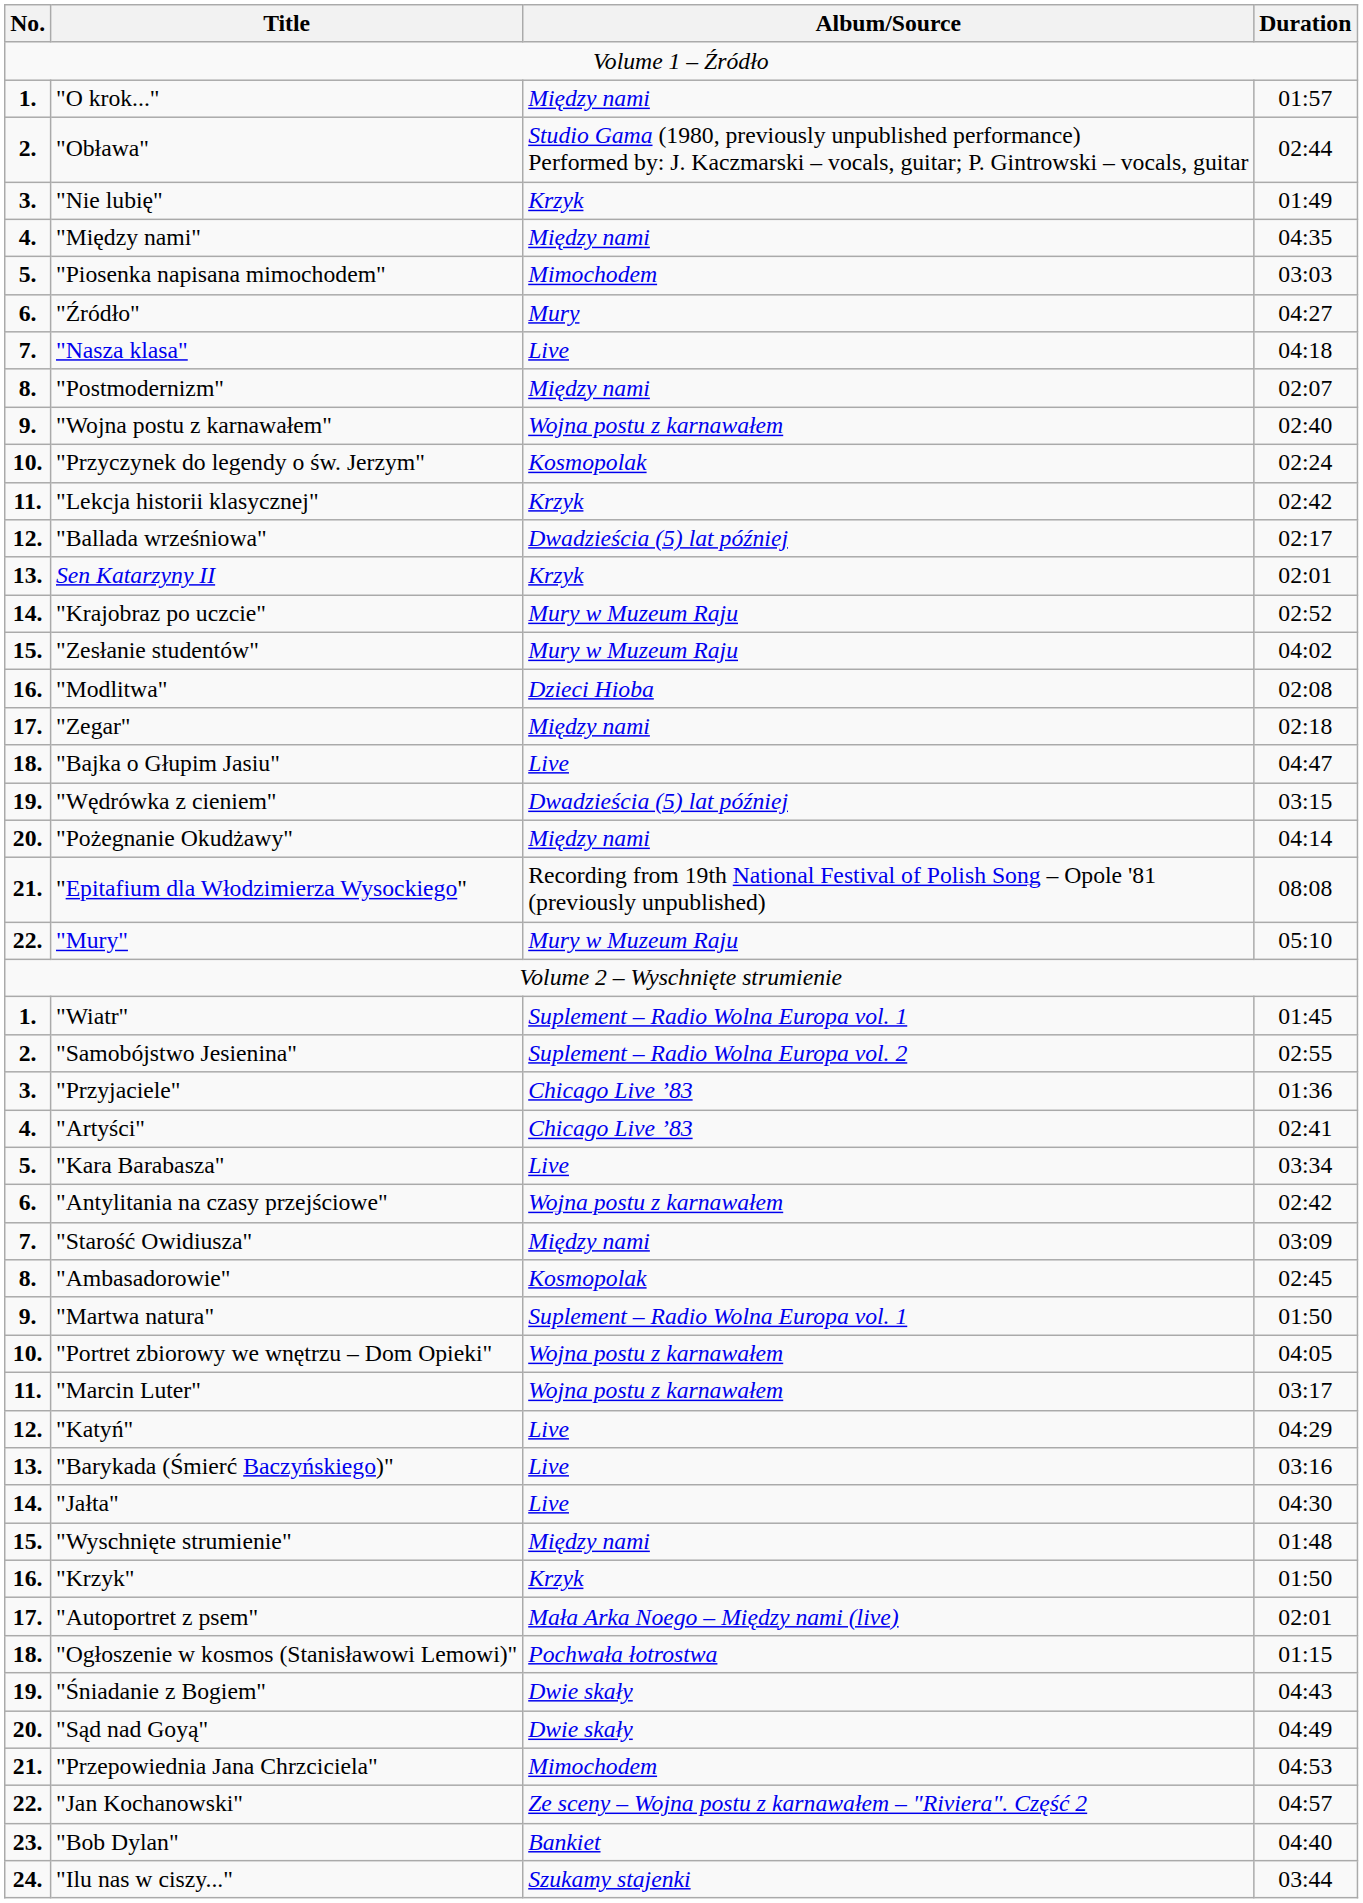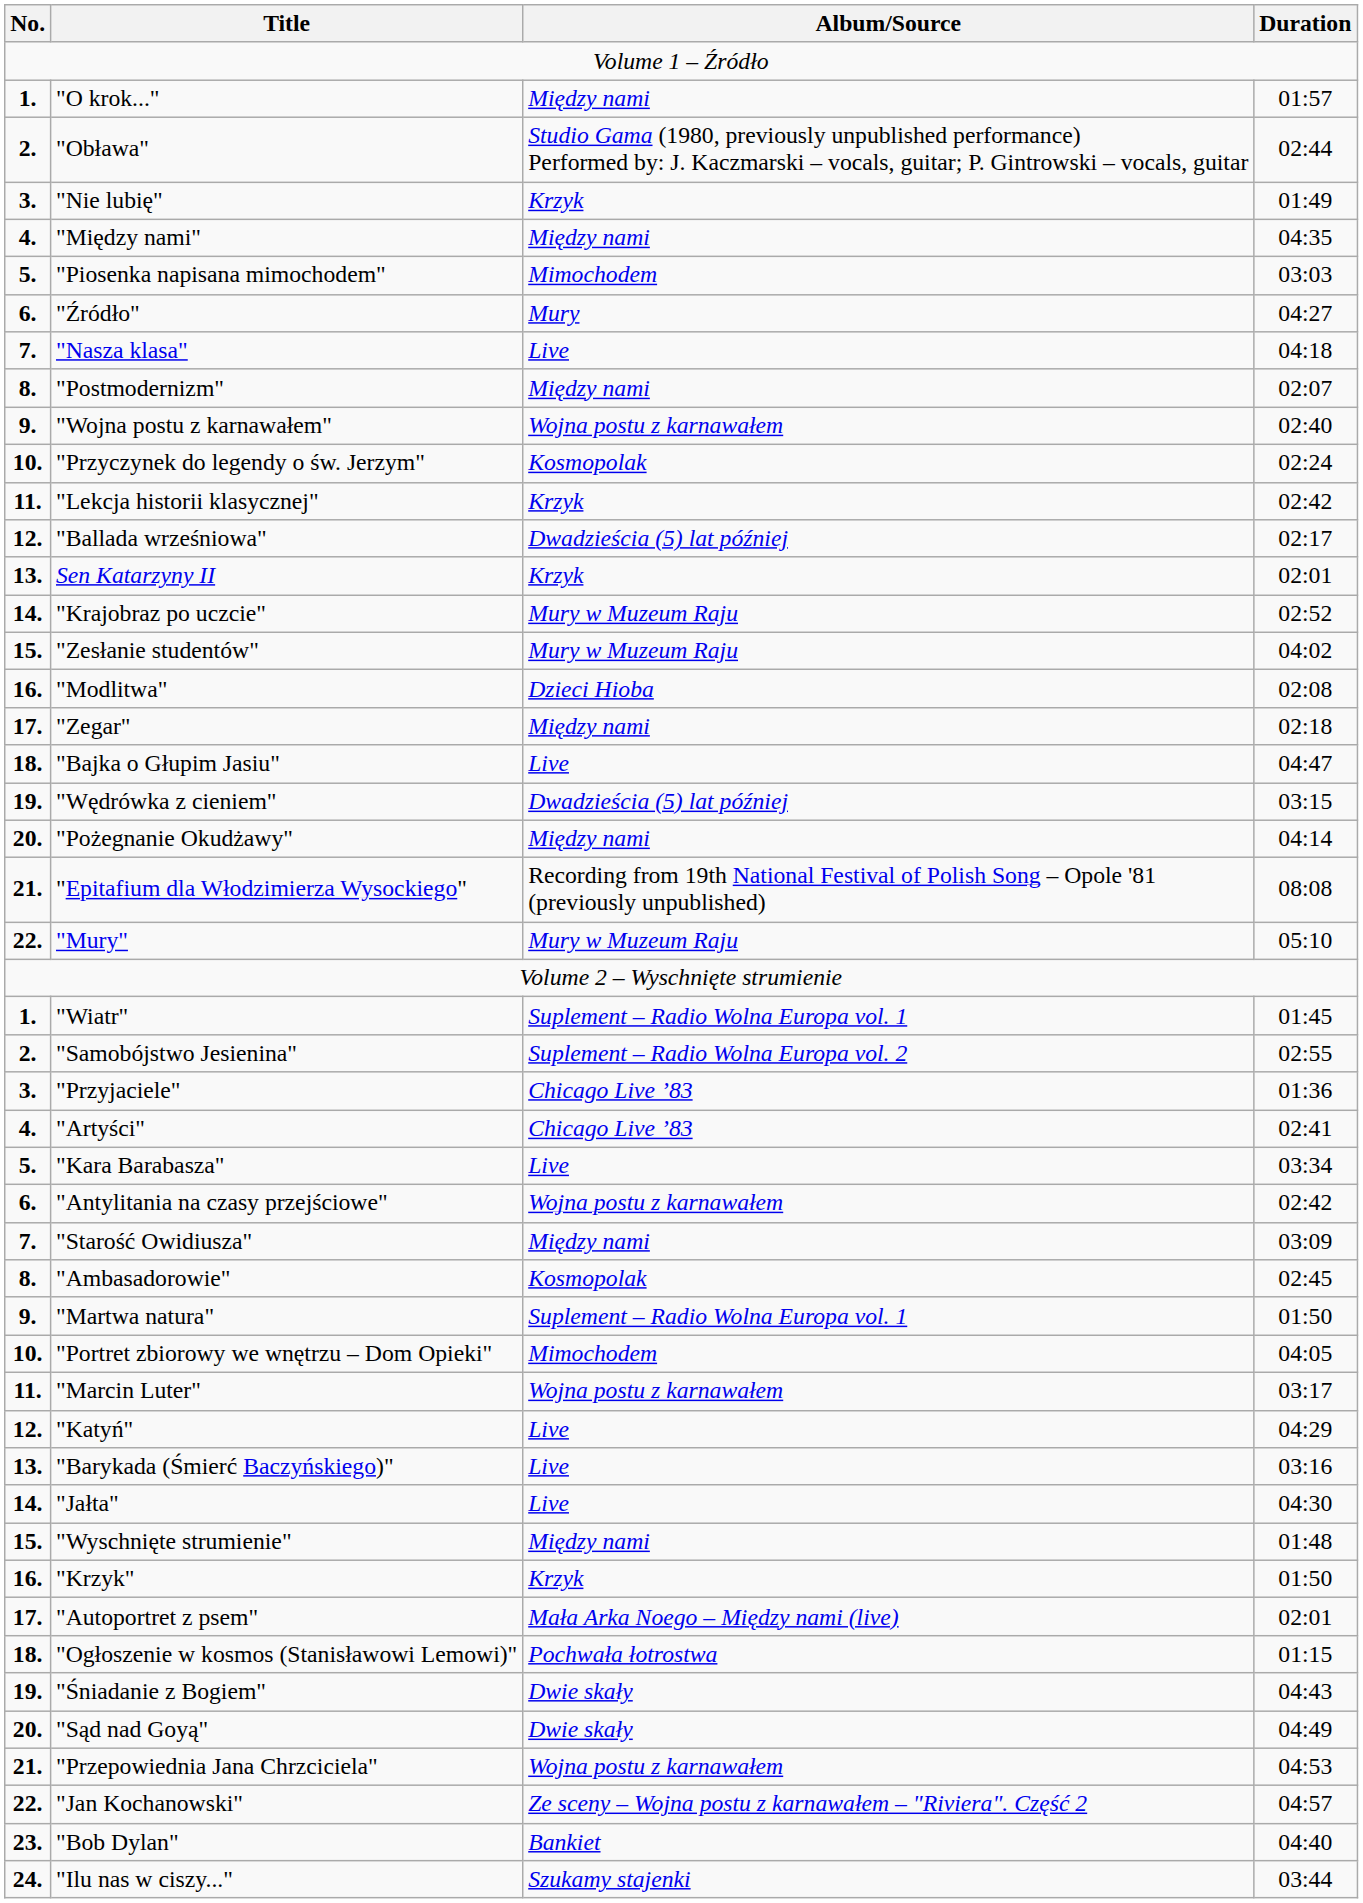 <table class="wikitable">
 <tr>
 <th>No.</th>
 <th>Title</th>
 <th>Album/Source</th>
 <th>Duration</th>
 </tr>
 <tr>
 <td colspan="4" style="text-align:center"><em>Volume 1 – Źródło</em></td>
 </tr>
 <tr>
 <td style="text-align:center"><strong>1.</strong></td>
 <td>"O krok..."</td>
 <td><em><a href='#'>Między nami</a></em></td>
 <td style="text-align:center">01:57</td>
 </tr>
 <tr>
 <td style="text-align:center"><strong>2.</strong></td>
 <td>"Obława"</td>
 <td><em><a href='#'>Studio Gama</a></em> (1980, previously unpublished performance)<br>Performed by: J. Kaczmarski – vocals, guitar; P. Gintrowski – vocals, guitar</td>
 <td style="text-align:center">02:44</td>
 </tr>
 <tr>
 <td style="text-align:center"><strong>3.</strong></td>
 <td>"Nie lubię"</td>
 <td><em><a href='#'>Krzyk</a></em></td>
 <td style="text-align:center">01:49</td>
 </tr>
 <tr>
 <td style="text-align:center"><strong>4.</strong></td>
 <td>"Między nami"</td>
 <td><em><a href='#'>Między nami</a></em></td>
 <td style="text-align:center">04:35</td>
 </tr>
 <tr>
 <td style="text-align:center"><strong>5.</strong></td>
 <td>"Piosenka napisana mimochodem"</td>
 <td><em><a href='#'>Mimochodem</a></em></td>
 <td style="text-align:center">03:03</td>
 </tr>
 <tr>
 <td style="text-align:center"><strong>6.</strong></td>
 <td>"Źródło"</td>
 <td><em><a href='#'>Mury</a></em></td>
 <td style="text-align:center">04:27</td>
 </tr>
 <tr>
 <td style="text-align:center"><strong>7.</strong></td>
 <td><a href='#'>"Nasza klasa"</a></td>
 <td><em><a href='#'>Live</a></em></td>
 <td style="text-align:center">04:18</td>
 </tr>
 <tr>
 <td style="text-align:center"><strong>8.</strong></td>
 <td>"Postmodernizm"</td>
 <td><em><a href='#'>Między nami</a></em></td>
 <td style="text-align:center">02:07</td>
 </tr>
 <tr>
 <td style="text-align:center"><strong>9.</strong></td>
 <td>"Wojna postu z karnawałem"</td>
 <td><em><a href='#'>Wojna postu z karnawałem</a></em></td>
 <td style="text-align:center">02:40</td>
 </tr>
 <tr>
 <td style="text-align:center"><strong>10.</strong></td>
 <td>"Przyczynek do legendy o św. Jerzym"</td>
 <td><em><a href='#'>Kosmopolak</a></em></td>
 <td style="text-align:center">02:24</td>
 </tr>
 <tr>
 <td style="text-align:center"><strong>11.</strong></td>
 <td>"Lekcja historii klasycznej"</td>
 <td><em><a href='#'>Krzyk</a></em></td>
 <td style="text-align:center">02:42</td>
 </tr>
 <tr>
 <td style="text-align:center"><strong>12.</strong></td>
 <td>"Ballada wrześniowa"</td>
 <td><em><a href='#'>Dwadzieścia (5) lat później</a></em></td>
 <td style="text-align:center">02:17</td>
 </tr>
 <tr>
 <td style="text-align:center"><strong>13.</strong></td>
 <td><em><a href='#'>Sen Katarzyny II</a></em></td>
 <td><em><a href='#'>Krzyk</a></em></td>
 <td style="text-align:center">02:01</td>
 </tr>
 <tr>
 <td style="text-align:center"><strong>14.</strong></td>
 <td>"Krajobraz po uczcie"</td>
 <td><em><a href='#'>Mury w Muzeum Raju</a></em></td>
 <td style="text-align:center">02:52</td>
 </tr>
 <tr>
 <td style="text-align:center"><strong>15.</strong></td>
 <td>"Zesłanie studentów"</td>
 <td><em><a href='#'>Mury w Muzeum Raju</a></em></td>
 <td style="text-align:center">04:02</td>
 </tr>
 <tr>
 <td style="text-align:center"><strong>16.</strong></td>
 <td>"Modlitwa"</td>
 <td><em><a href='#'>Dzieci Hioba</a></em></td>
 <td style="text-align:center">02:08</td>
 </tr>
 <tr>
 <td style="text-align:center"><strong>17.</strong></td>
 <td>"Zegar"</td>
 <td><em><a href='#'>Między nami</a></em></td>
 <td style="text-align:center">02:18</td>
 </tr>
 <tr>
 <td style="text-align:center"><strong>18.</strong></td>
 <td>"Bajka o Głupim Jasiu"</td>
 <td><em><a href='#'>Live</a></em></td>
 <td style="text-align:center">04:47</td>
 </tr>
 <tr>
 <td style="text-align:center"><strong>19.</strong></td>
 <td>"Wędrówka z cieniem"</td>
 <td><em><a href='#'>Dwadzieścia (5) lat później</a></em></td>
 <td style="text-align:center">03:15</td>
 </tr>
 <tr>
 <td style="text-align:center"><strong>20.</strong></td>
 <td>"Pożegnanie Okudżawy"</td>
 <td><em><a href='#'>Między nami</a></em></td>
 <td style="text-align:center">04:14</td>
 </tr>
 <tr>
 <td style="text-align:center"><strong>21.</strong></td>
 <td>"<a href='#'>Epitafium dla Włodzimierza Wysockiego</a>"</td>
 <td>Recording from 19th <a href='#'>National Festival of Polish Song</a> – Opole '81<br>(previously unpublished)</td>
 <td style="text-align:center">08:08</td>
 </tr>
 <tr>
 <td style="text-align:center"><strong>22.</strong></td>
 <td><a href='#'>"Mury"</a></td>
 <td><em><a href='#'>Mury w Muzeum Raju</a></em></td>
 <td style="text-align:center">05:10</td>
 </tr>
 <tr>
 <td colspan="4" style="text-align:center"><em>Volume 2 – Wyschnięte strumienie</em></td>
 </tr>
 <tr>
 <td style="text-align:center"><strong>1.</strong></td>
 <td>"Wiatr"</td>
 <td><em><a href='#'>Suplement – Radio Wolna Europa vol. 1</a></em></td>
 <td style="text-align:center">01:45</td>
 </tr>
 <tr>
 <td style="text-align:center"><strong>2.</strong></td>
 <td>"Samobójstwo Jesienina"</td>
 <td><em><a href='#'>Suplement – Radio Wolna Europa vol. 2</a></em></td>
 <td style="text-align:center">02:55</td>
 </tr>
 <tr>
 <td style="text-align:center"><strong>3.</strong></td>
 <td>"Przyjaciele"</td>
 <td><em><a href='#'>Chicago Live ’83</a></em></td>
 <td style="text-align:center">01:36</td>
 </tr>
 <tr>
 <td style="text-align:center"><strong>4.</strong></td>
 <td>"Artyści"</td>
 <td><em><a href='#'>Chicago Live ’83</a></em></td>
 <td style="text-align:center">02:41</td>
 </tr>
 <tr>
 <td style="text-align:center"><strong>5.</strong></td>
 <td>"Kara Barabasza"</td>
 <td><em><a href='#'>Live</a></em></td>
 <td style="text-align:center">03:34</td>
 </tr>
 <tr>
 <td style="text-align:center"><strong>6.</strong></td>
 <td>"Antylitania na czasy przejściowe"</td>
 <td><em><a href='#'>Wojna postu z karnawałem</a></em></td>
 <td style="text-align:center">02:42</td>
 </tr>
 <tr>
 <td style="text-align:center"><strong>7.</strong></td>
 <td>"Starość Owidiusza"</td>
 <td><em><a href='#'>Między nami</a></em></td>
 <td style="text-align:center">03:09</td>
 </tr>
 <tr>
 <td style="text-align:center"><strong>8.</strong></td>
 <td>"Ambasadorowie"</td>
 <td><em><a href='#'>Kosmopolak</a></em></td>
 <td style="text-align:center">02:45</td>
 </tr>
 <tr>
 <td style="text-align:center"><strong>9.</strong></td>
 <td>"Martwa natura"</td>
 <td><em><a href='#'>Suplement – Radio Wolna Europa vol. 1</a></em></td>
 <td style="text-align:center">01:50</td>
 </tr>
 <tr>
 <td style="text-align:center"><strong>10.</strong></td>
 <td>"Portret zbiorowy we wnętrzu – Dom Opieki"</td>
-<td><em><a href='#'>Wojna postu z karnawałem</a></em></td>
+<td><em><a href='#'>Mimochodem</a></em></td>
 <td style="text-align:center">04:05</td>
 </tr>
 <tr>
 <td style="text-align:center"><strong>11.</strong></td>
 <td>"Marcin Luter"</td>
 <td><em><a href='#'>Wojna postu z karnawałem</a></em></td>
 <td style="text-align:center">03:17</td>
 </tr>
 <tr>
 <td style="text-align:center"><strong>12.</strong></td>
 <td>"Katyń"</td>
 <td><em><a href='#'>Live</a></em></td>
 <td style="text-align:center">04:29</td>
 </tr>
 <tr>
 <td style="text-align:center"><strong>13.</strong></td>
 <td>"Barykada (Śmierć <a href='#'>Baczyńskiego</a>)"</td>
 <td><em><a href='#'>Live</a></em></td>
 <td style="text-align:center">03:16</td>
 </tr>
 <tr>
 <td style="text-align:center"><strong>14.</strong></td>
 <td>"Jałta"</td>
 <td><em><a href='#'>Live</a></em></td>
 <td style="text-align:center">04:30</td>
 </tr>
 <tr>
 <td style="text-align:center"><strong>15.</strong></td>
 <td>"Wyschnięte strumienie"</td>
 <td><em><a href='#'>Między nami</a></em></td>
 <td style="text-align:center">01:48</td>
 </tr>
 <tr>
 <td style="text-align:center"><strong>16.</strong></td>
 <td>"Krzyk"</td>
 <td><em><a href='#'>Krzyk</a></em></td>
 <td style="text-align:center">01:50</td>
 </tr>
 <tr>
 <td style="text-align:center"><strong>17.</strong></td>
 <td>"Autoportret z psem"</td>
 <td><em><a href='#'>Mała Arka Noego – Między nami (live)</a></em></td>
 <td style="text-align:center">02:01</td>
 </tr>
 <tr>
 <td style="text-align:center"><strong>18.</strong></td>
 <td>"Ogłoszenie w kosmos (Stanisławowi Lemowi)"</td>
 <td><em><a href='#'>Pochwała łotrostwa</a></em></td>
 <td style="text-align:center">01:15</td>
 </tr>
 <tr>
 <td style="text-align:center"><strong>19.</strong></td>
 <td>"Śniadanie z Bogiem"</td>
 <td><em><a href='#'>Dwie skały</a></em></td>
 <td style="text-align:center">04:43</td>
 </tr>
 <tr>
 <td style="text-align:center"><strong>20.</strong></td>
 <td>"Sąd nad Goyą"</td>
 <td><em><a href='#'>Dwie skały</a></em></td>
 <td style="text-align:center">04:49</td>
 </tr>
 <tr>
 <td style="text-align:center"><strong>21.</strong></td>
 <td>"Przepowiednia Jana Chrzciciela"</td>
-<td><em><a href='#'>Mimochodem</a></em></td>
+<td><em><a href='#'>Wojna postu z karnawałem</a></em></td>
 <td style="text-align:center">04:53</td>
 </tr>
 <tr>
 <td style="text-align:center"><strong>22.</strong></td>
 <td>"Jan Kochanowski"</td>
 <td><em><a href='#'>Ze sceny – Wojna postu z karnawałem – "Riviera". Część 2</a></em></td>
 <td style="text-align:center">04:57</td>
 </tr>
 <tr>
 <td style="text-align:center"><strong>23.</strong></td>
 <td>"Bob Dylan"</td>
 <td><em><a href='#'>Bankiet</a></em></td>
 <td style="text-align:center">04:40</td>
 </tr>
 <tr>
 <td style="text-align:center"><strong>24.</strong></td>
 <td>"Ilu nas w ciszy..."</td>
 <td><em><a href='#'>Szukamy stajenki</a></em></td>
 <td style="text-align:center">03:44</td>
 </tr>
 </table>
